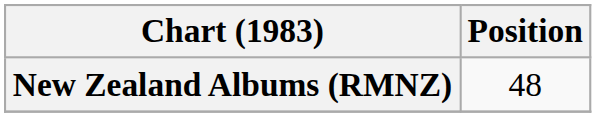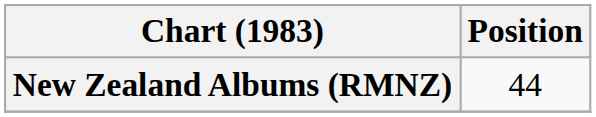 <table class="wikitable plainrowheaders" style="text-align:center">
 <tr>
 <th scope="col">Chart (1983)</th>
 <th scope="col">Position</th>
 </tr>
 <tr>
 <th scope="row">New Zealand Albums (RMNZ)</th>
-<td>48</td>
+<td>44</td>
 </tr>
 <tr>
 </tr>
 </table>
